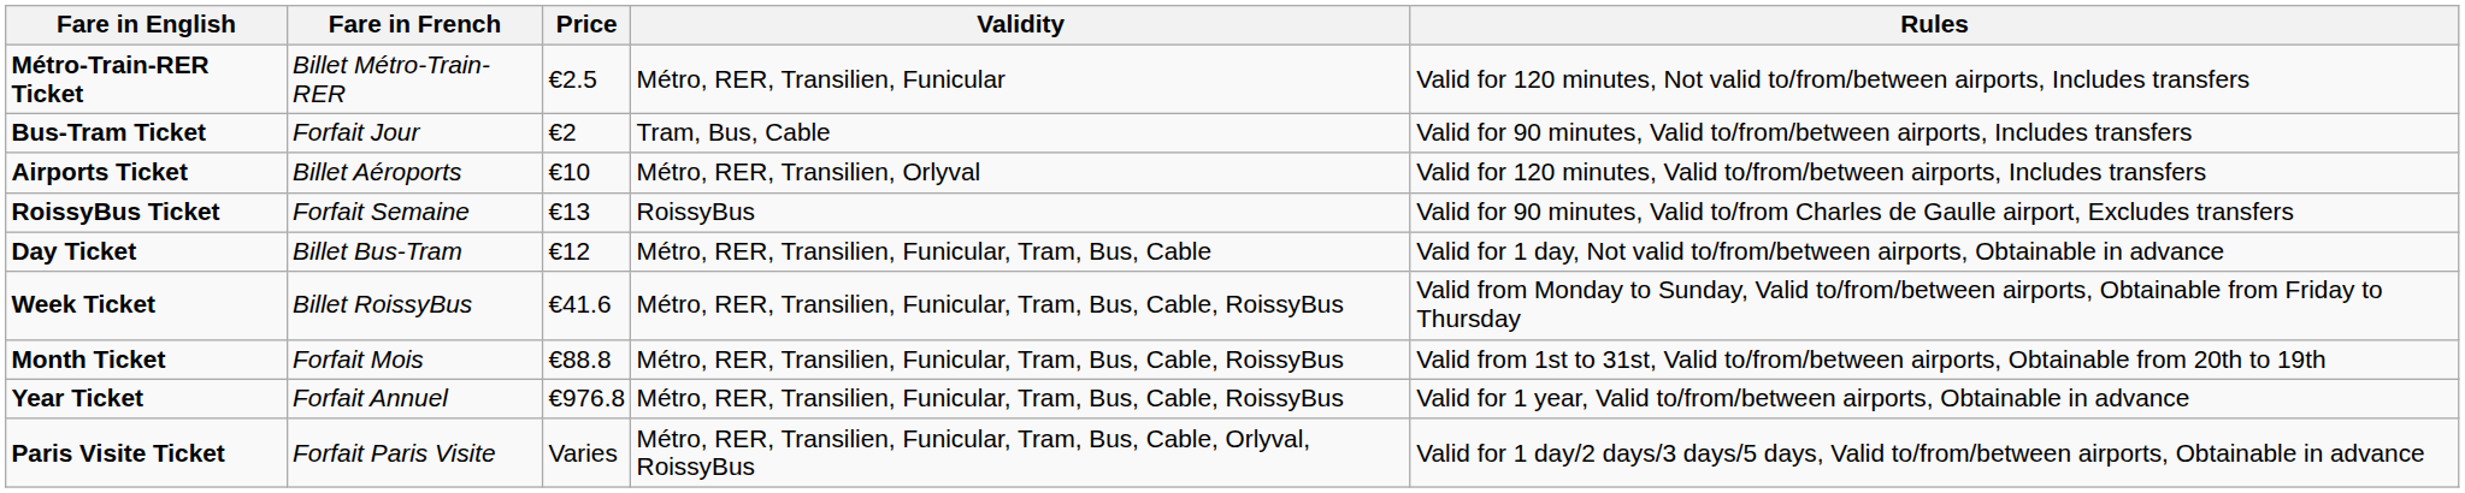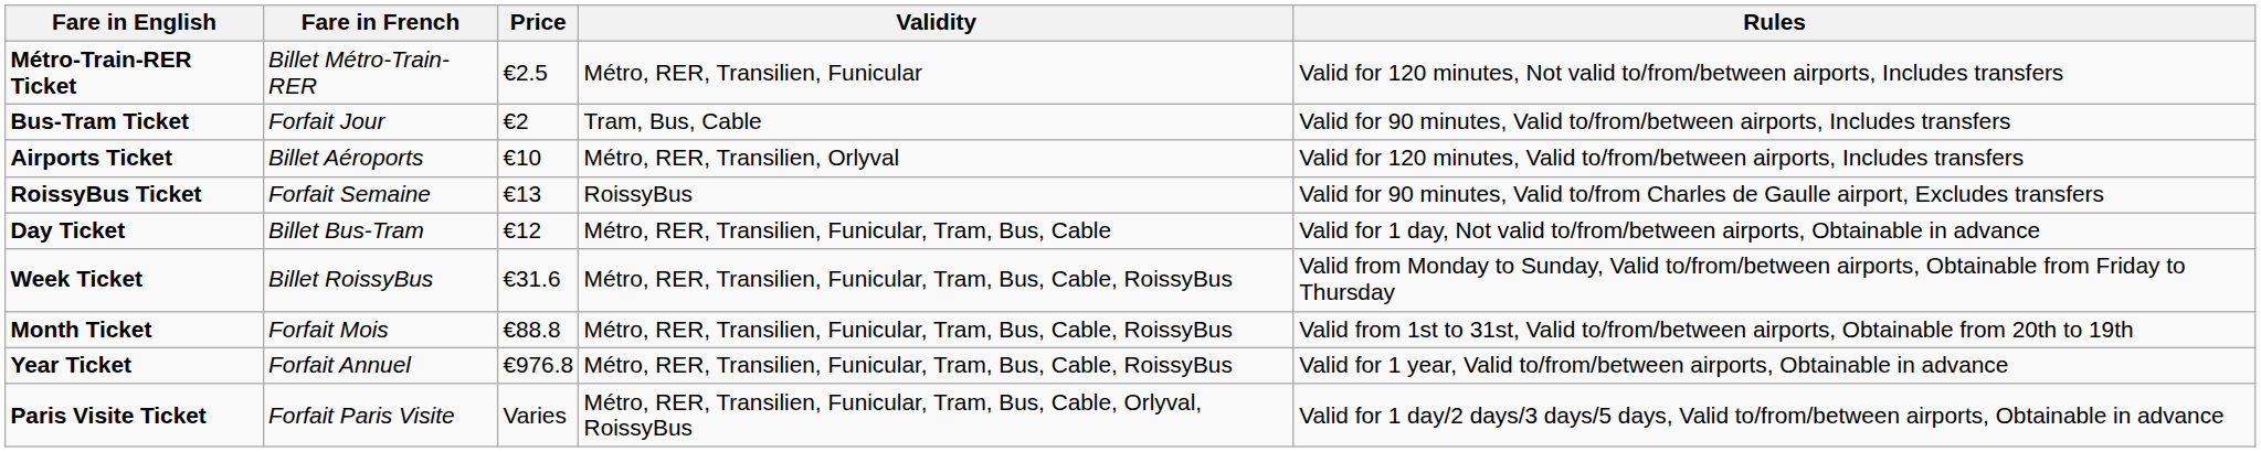 <table class="wikitable">
 <tr>
 <th>Fare in English</th>
 <th>Fare in French</th>
 <th>Price</th>
 <th>Validity</th>
 <th>Rules</th>
 </tr>
 <tr>
 <td><strong>Métro-Train-RER Ticket</strong></td>
 <td><em>Billet Métro-Train-RER</em></td>
 <td>€2.5</td>
 <td>Métro, RER, Transilien, Funicular</td>
 <td>Valid for 120 minutes, Not valid to/from/between airports, Includes transfers</td>
 </tr>
 <tr>
 <td><strong>Bus-Tram Ticket</strong></td>
 <td><em>Forfait Jour</em></td>
 <td>€2</td>
 <td>Tram, Bus, Cable</td>
 <td>Valid for 90 minutes, Valid to/from/between airports, Includes transfers</td>
 </tr>
 <tr>
 <td><strong>Airports Ticket</strong></td>
 <td><em>Billet Aéroports</em></td>
 <td>€10</td>
 <td>Métro, RER, Transilien, Orlyval</td>
 <td>Valid for 120 minutes, Valid to/from/between airports, Includes transfers</td>
 </tr>
 <tr>
 <td><strong>RoissyBus Ticket</strong></td>
 <td><em>Forfait Semaine</em></td>
 <td>€13</td>
 <td>RoissyBus</td>
 <td>Valid for 90 minutes, Valid to/from Charles de Gaulle airport, Excludes transfers</td>
 </tr>
 <tr>
 <td><strong>Day Ticket</strong></td>
 <td><em>Billet Bus-Tram</em></td>
 <td>€12</td>
 <td>Métro, RER, Transilien, Funicular, Tram, Bus, Cable</td>
 <td>Valid for 1 day, Not valid to/from/between airports, Obtainable in advance</td>
 </tr>
 <tr>
 <td><strong>Week Ticket</strong></td>
 <td><em>Billet RoissyBus</em></td>
-<td>€41.6</td>
+<td>€31.6</td>
 <td>Métro, RER, Transilien, Funicular, Tram, Bus, Cable, RoissyBus</td>
 <td>Valid from Monday to Sunday, Valid to/from/between airports, Obtainable from Friday to Thursday</td>
 </tr>
 <tr>
 <td><strong>Month Ticket</strong></td>
 <td><em>Forfait Mois</em></td>
 <td>€88.8</td>
 <td>Métro, RER, Transilien, Funicular, Tram, Bus, Cable, RoissyBus</td>
 <td>Valid from 1st to 31st, Valid to/from/between airports, Obtainable from 20th to 19th</td>
 </tr>
 <tr>
 <td><strong>Year Ticket</strong></td>
 <td><em>Forfait Annuel</em></td>
 <td>€976.8</td>
 <td>Métro, RER, Transilien, Funicular, Tram, Bus, Cable, RoissyBus</td>
 <td>Valid for 1 year, Valid to/from/between airports, Obtainable in advance</td>
 </tr>
 <tr>
 <td><strong>Paris Visite Ticket</strong></td>
 <td><em>Forfait Paris Visite</em></td>
 <td>Varies</td>
 <td>Métro, RER, Transilien, Funicular, Tram, Bus, Cable, Orlyval, RoissyBus</td>
 <td>Valid for 1 day/2 days/3 days/5 days, Valid to/from/between airports, Obtainable in advance</td>
 </tr>
 </table>
